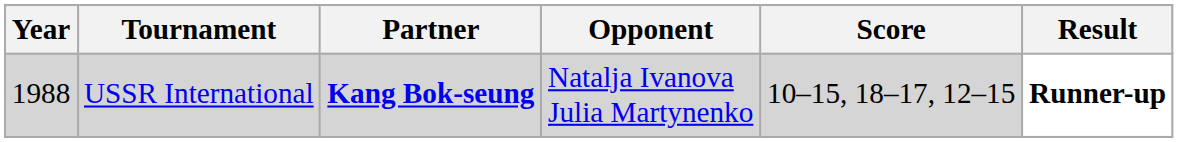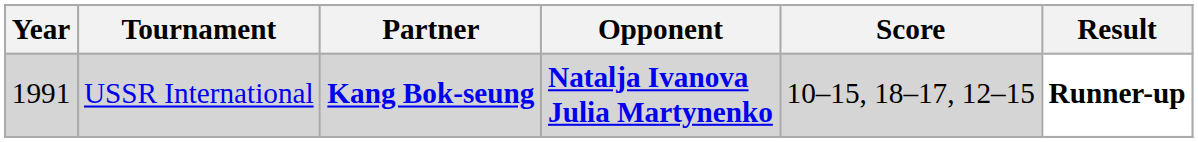 <table class="sortable wikitable" style="font-size: 90%;">
 <tr>
 <th>Year</th>
 <th>Tournament</th>
 <th>Partner</th>
 <th>Opponent</th>
 <th>Score</th>
 <th>Result</th>
 </tr>
 <tr style="background:#D5D5D5">
-<td align="center">1988</td>
+<td align="center">1991</td>
 <td align="left"><a href='#'>USSR International</a></td>
 <td align="left"><strong> <a href='#'>Kang Bok-seung</a></strong></td>
-<td align="left"> <a href='#'>Natalja Ivanova</a><br> <a href='#'>Julia Martynenko</a></td>
+<td align="left"><strong> <a href='#'>Natalja Ivanova</a><br> <a href='#'>Julia Martynenko</a></strong></td>
 <td align="left">10–15, 18–17, 12–15</td>
 <td style="text-align:left; background:white"> <strong>Runner-up</strong></td>
 </tr>
 </table>
